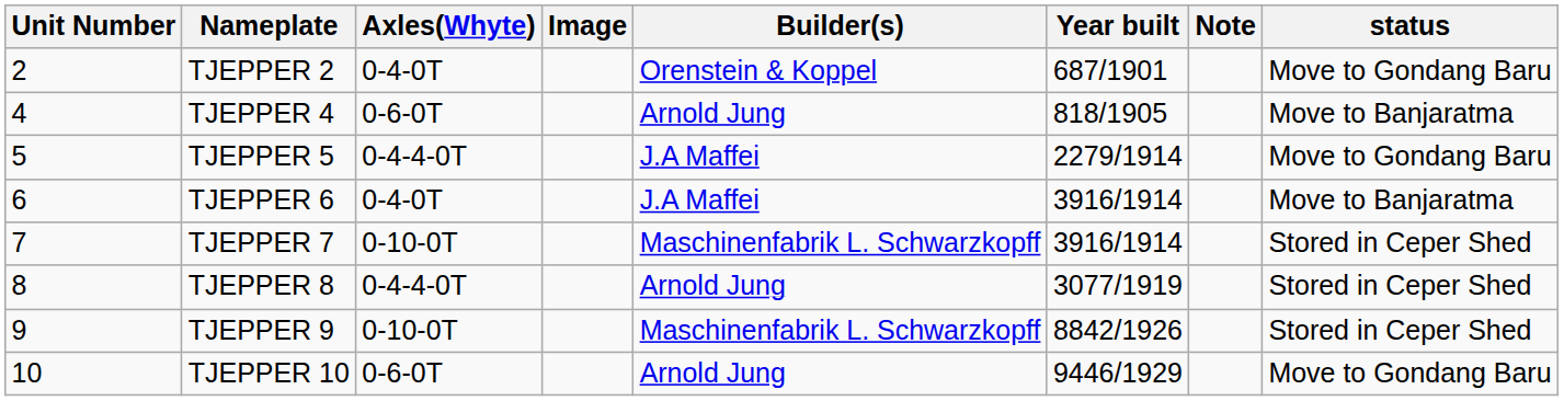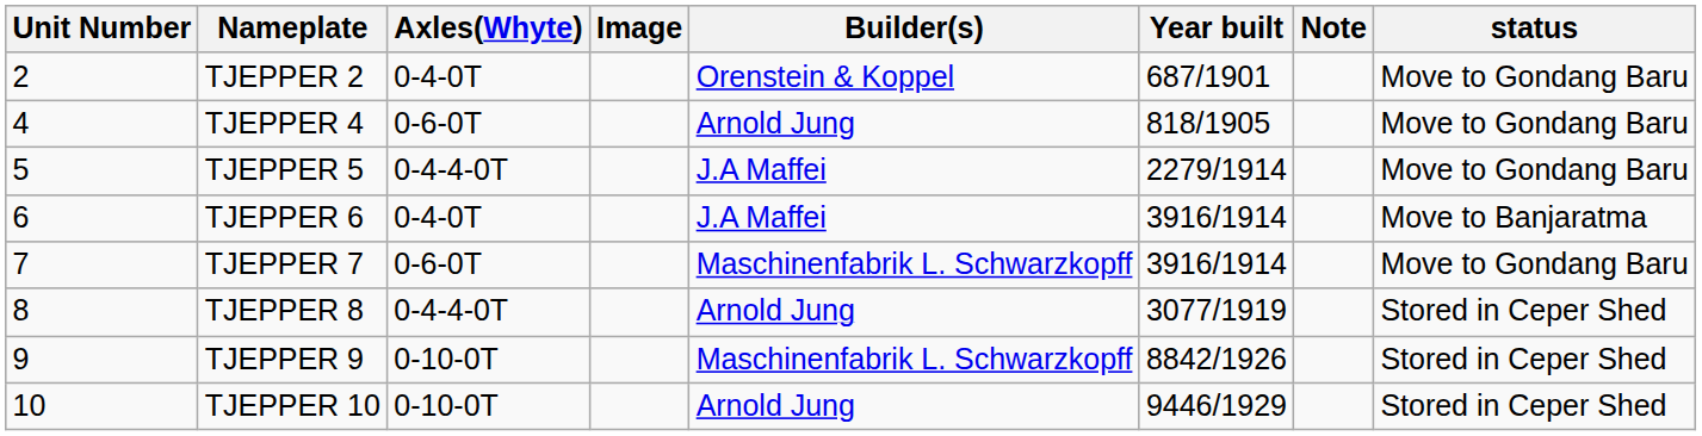 <table class="wikitable">
 <tr>
 <th>Unit Number</th>
 <th>Nameplate</th>
 <th>Axles(<a href='#'>Whyte</a>)</th>
 <th>Image</th>
 <th>Builder(s)</th>
 <th>Year built</th>
 <th>Note</th>
 <th>status</th>
 </tr>
 <tr>
 <td>2</td>
 <td>TJEPPER 2</td>
 <td>0-4-0T</td>
 <td><br></td>
 <td> <a href='#'>Orenstein & Koppel</a></td>
 <td>687/1901</td>
 <td></td>
 <td>Move to Gondang Baru</td>
 </tr>
 <tr>
 <td>4</td>
 <td>TJEPPER 4</td>
 <td>0-6-0T</td>
 <td></td>
 <td> <a href='#'>Arnold Jung</a></td>
 <td>818/1905</td>
 <td></td>
-<td>Move to Banjaratma</td>
+<td>Move to Gondang Baru</td>
 </tr>
 <tr>
 <td>5</td>
 <td>TJEPPER 5</td>
 <td>0-4-4-0T</td>
 <td><br></td>
 <td> <a href='#'>J.A Maffei</a></td>
 <td>2279/1914</td>
 <td></td>
 <td>Move to Gondang Baru</td>
 </tr>
 <tr>
 <td>6</td>
 <td>TJEPPER 6</td>
 <td>0-4-0T</td>
 <td></td>
 <td> <a href='#'>J.A Maffei</a></td>
 <td>3916/1914</td>
 <td></td>
 <td>Move to Banjaratma</td>
 </tr>
 <tr>
 <td>7</td>
 <td>TJEPPER 7</td>
-<td>0-10-0T</td>
+<td>0-6-0T</td>
 <td><br></td>
 <td> <a href='#'>Maschinenfabrik L. Schwarzkopff</a></td>
 <td>3916/1914</td>
 <td></td>
-<td>Stored in Ceper Shed</td>
+<td>Move to Gondang Baru</td>
 </tr>
 <tr>
 <td>8</td>
 <td>TJEPPER 8</td>
 <td>0-4-4-0T</td>
 <td></td>
 <td> <a href='#'>Arnold Jung</a></td>
 <td>3077/1919</td>
 <td></td>
 <td>Stored in Ceper Shed</td>
 </tr>
 <tr>
 <td>9</td>
 <td>TJEPPER 9</td>
 <td>0-10-0T</td>
 <td><br></td>
 <td> <a href='#'>Maschinenfabrik L. Schwarzkopff</a></td>
 <td>8842/1926</td>
 <td></td>
 <td>Stored in Ceper Shed</td>
 </tr>
 <tr>
 <td>10</td>
 <td>TJEPPER 10</td>
-<td>0-6-0T</td>
+<td>0-10-0T</td>
 <td><br></td>
 <td> <a href='#'>Arnold Jung</a></td>
 <td>9446/1929</td>
 <td></td>
-<td>Move to Gondang Baru</td>
+<td>Stored in Ceper Shed</td>
 </tr>
 </table>
